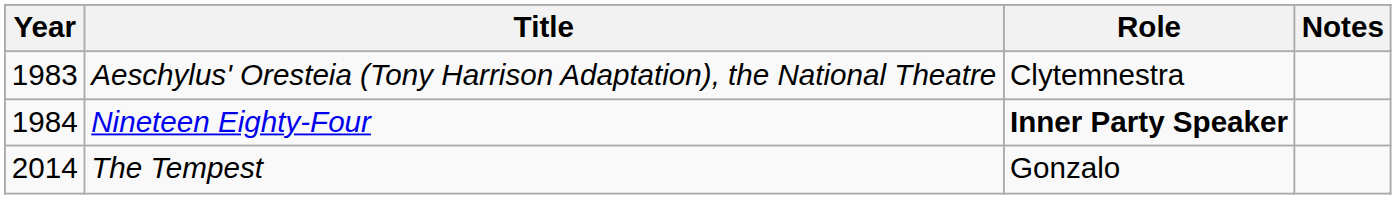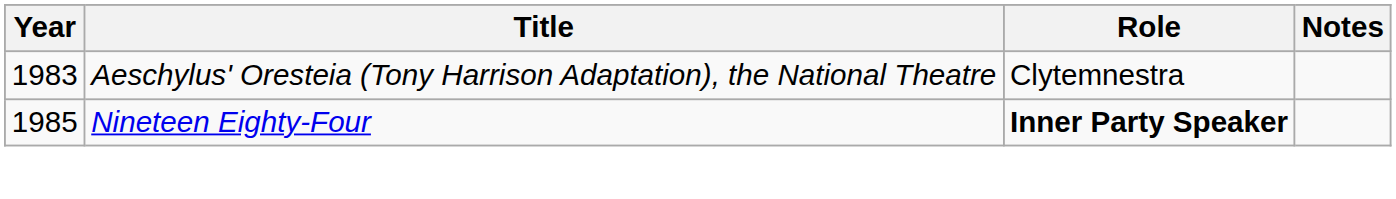 <table class="wikitable">
 <tr>
 <th>Year</th>
 <th>Title</th>
 <th>Role</th>
 <th>Notes</th>
 </tr>
 <tr>
 <td>1983</td>
 <td><em>Aeschylus' Oresteia (Tony Harrison Adaptation), the National Theatre</em></td>
 <td>Clytemnestra</td>
 <td></td>
 </tr>
 <tr>
-<td>1984</td>
+<td>1985</td>
 <td><em><a href='#'>Nineteen Eighty-Four</a></em></td>
 <td><strong>Inner Party Speaker</strong></td>
 <td></td>
 </tr>
-<tr>
-<td>2014</td>
-<td><em>The Tempest</em></td>
-<td>Gonzalo</td>
-<td></td>
-</tr>
 </table>
